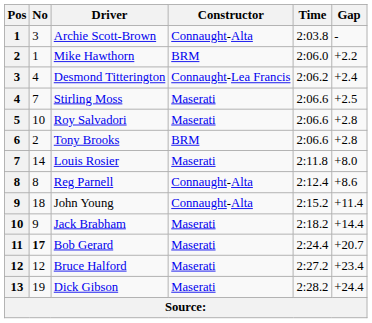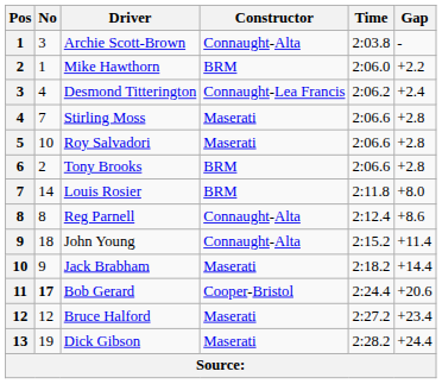 <table class="wikitable" style="font-size: 90%;">
 <tr>
 <th>Pos</th>
 <th>No</th>
 <th>Driver</th>
 <th>Constructor</th>
 <th>Time</th>
 <th>Gap</th>
 </tr>
 <tr>
 <th>1</th>
 <td>3</td>
 <td> <a href='#'>Archie Scott-Brown</a></td>
 <td><a href='#'>Connaught</a>-<a href='#'>Alta</a></td>
 <td>2:03.8</td>
 <td>-</td>
 </tr>
 <tr>
 <th>2</th>
 <td>1</td>
 <td> <a href='#'>Mike Hawthorn</a></td>
 <td><a href='#'>BRM</a></td>
 <td>2:06.0</td>
 <td>+2.2</td>
 </tr>
 <tr>
 <th>3</th>
 <td>4</td>
 <td> <a href='#'>Desmond Titterington</a></td>
 <td><a href='#'>Connaught</a>-<a href='#'>Lea Francis</a></td>
 <td>2:06.2</td>
 <td>+2.4</td>
 </tr>
 <tr>
 <th>4</th>
 <td>7</td>
 <td> <a href='#'>Stirling Moss</a></td>
 <td><a href='#'>Maserati</a></td>
 <td>2:06.6</td>
-<td>+2.5</td>
+<td>+2.8</td>
 </tr>
 <tr>
 <th>5</th>
 <td>10</td>
 <td> <a href='#'>Roy Salvadori</a></td>
 <td><a href='#'>Maserati</a></td>
 <td>2:06.6</td>
 <td>+2.8</td>
 </tr>
 <tr>
 <th>6</th>
 <td>2</td>
 <td> <a href='#'>Tony Brooks</a></td>
 <td><a href='#'>BRM</a></td>
 <td>2:06.6</td>
 <td>+2.8</td>
 </tr>
 <tr>
 <th>7</th>
 <td>14</td>
 <td> <a href='#'>Louis Rosier</a></td>
-<td><a href='#'>Maserati</a></td>
+<td><a href='#'>BRM</a></td>
 <td>2:11.8</td>
 <td>+8.0</td>
 </tr>
 <tr>
 <th>8</th>
 <td>8</td>
 <td> <a href='#'>Reg Parnell</a></td>
 <td><a href='#'>Connaught</a>-<a href='#'>Alta</a></td>
 <td>2:12.4</td>
 <td>+8.6</td>
 </tr>
 <tr>
 <th>9</th>
 <td>18</td>
 <td> John Young</td>
 <td><a href='#'>Connaught</a>-<a href='#'>Alta</a></td>
 <td>2:15.2</td>
 <td>+11.4</td>
 </tr>
 <tr>
 <th>10</th>
 <td>9</td>
 <td> <a href='#'>Jack Brabham</a></td>
 <td><a href='#'>Maserati</a></td>
 <td>2:18.2</td>
 <td>+14.4</td>
 </tr>
 <tr>
 <th>11</th>
 <td><strong>17</strong></td>
 <td> <a href='#'>Bob Gerard</a></td>
-<td><a href='#'>Maserati</a></td>
+<td><a href='#'>Cooper</a>-<a href='#'>Bristol</a></td>
 <td>2:24.4</td>
-<td>+20.7</td>
+<td>+20.6</td>
 </tr>
 <tr>
 <th>12</th>
 <td>12</td>
 <td> <a href='#'>Bruce Halford</a></td>
 <td><a href='#'>Maserati</a></td>
 <td>2:27.2</td>
 <td>+23.4</td>
 </tr>
 <tr>
 <th>13</th>
 <td>19</td>
 <td> <a href='#'>Dick Gibson</a></td>
 <td><a href='#'>Maserati</a></td>
 <td>2:28.2</td>
 <td>+24.4</td>
 </tr>
 <tr>
 <th colspan=6>Source:</th>
 </tr>
 </table>
